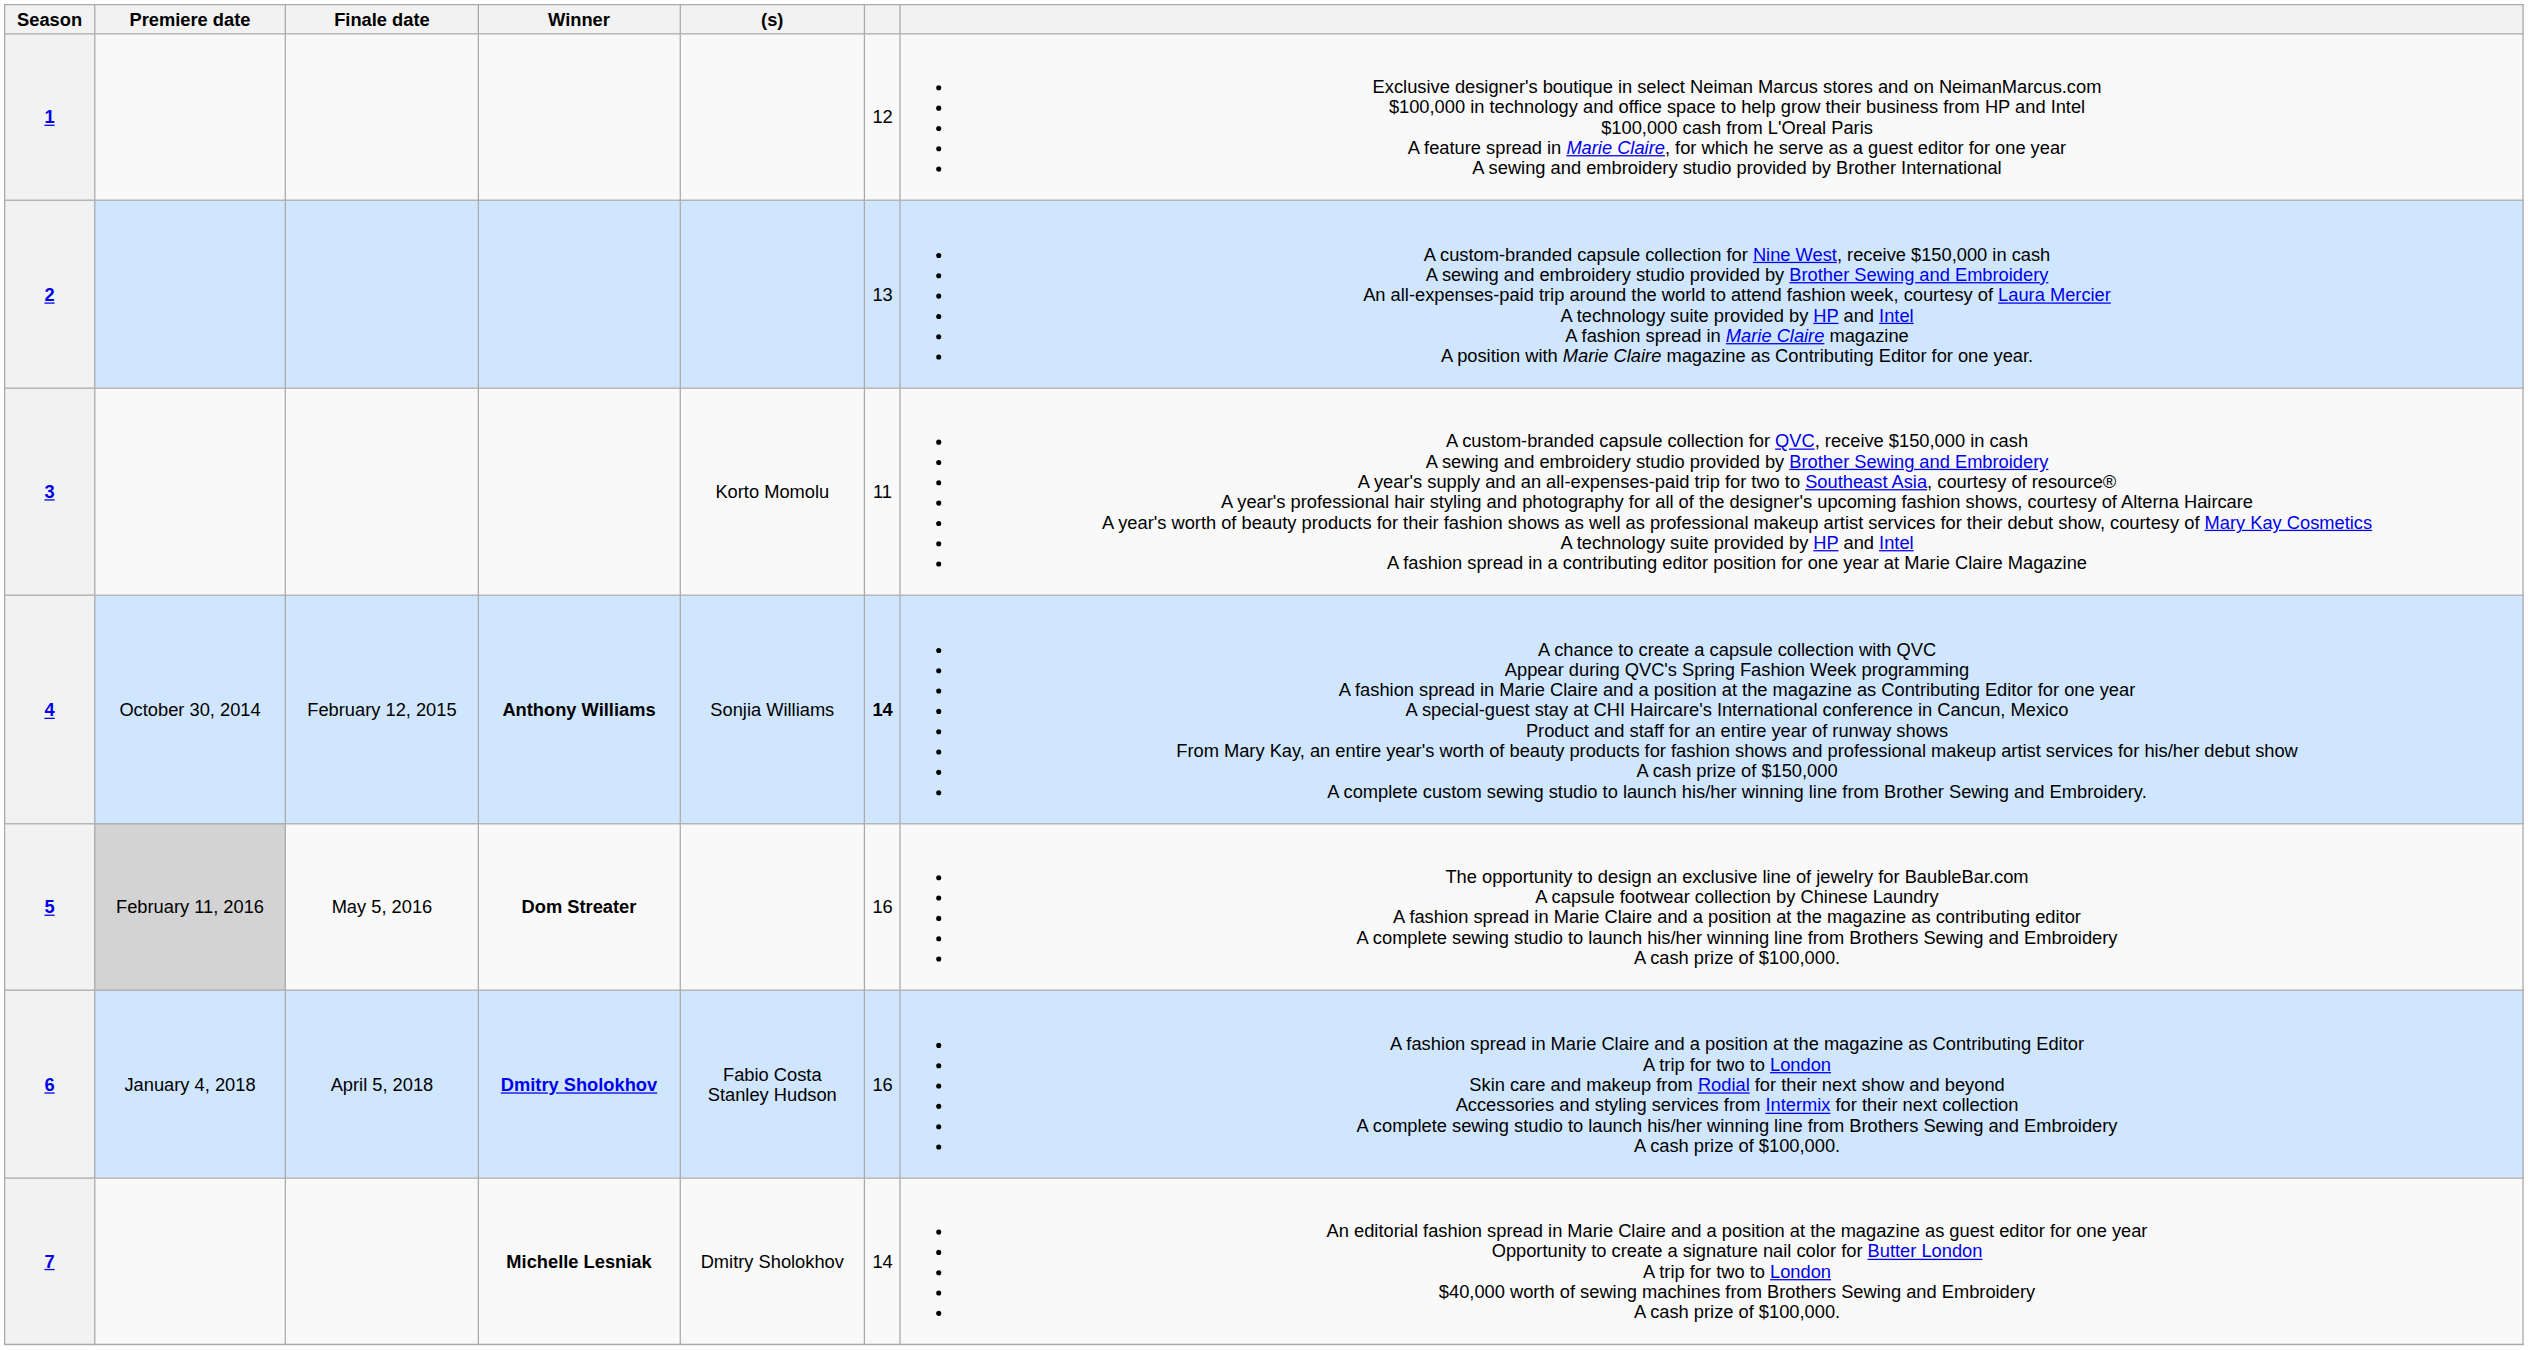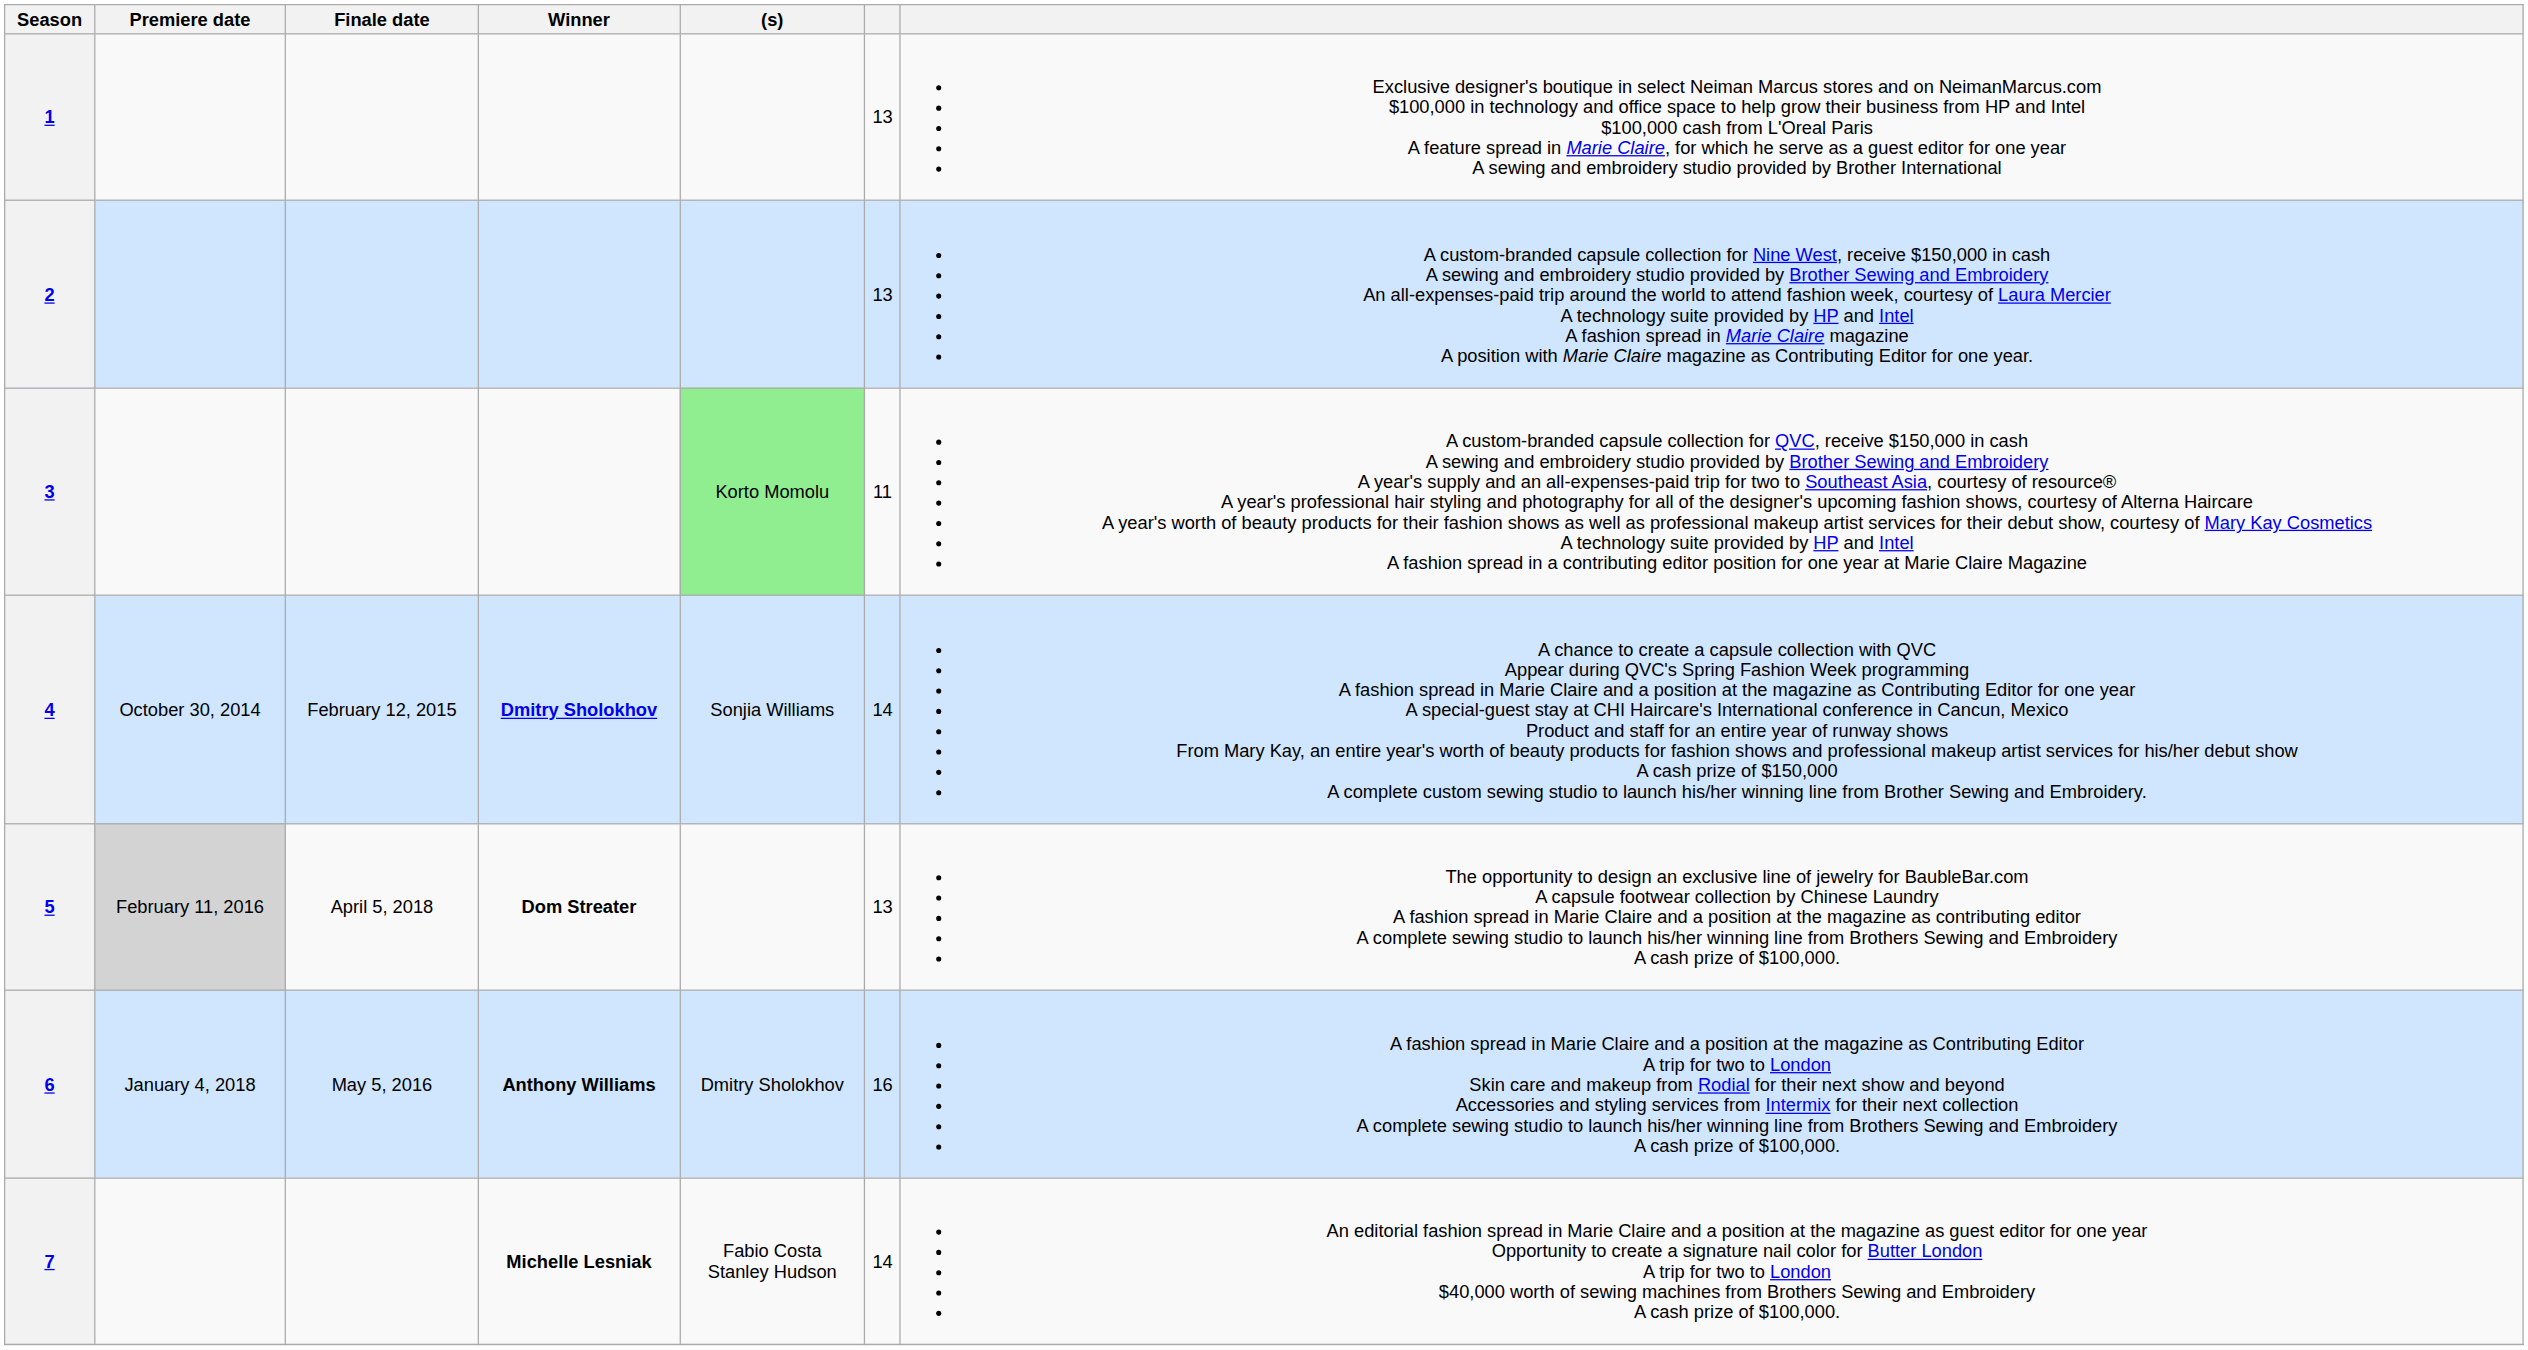 <table class="wikitable" style="font-size:90%; width:100%; text-align:center">
 <tr>
 <th>Season</th>
 <th>Premiere date</th>
 <th>Finale date</th>
 <th>Winner</th>
 <th>(s)</th>
 <th></th>
 <th></th>
 </tr>
 <tr>
 <th><strong><a href='#'>1</a></strong></th>
 <td></td>
 <td></td>
 <td></td>
 <td></td>
-<td>12</td>
+<td>13</td>
 <td><br><ul><li>Exclusive designer's boutique in select Neiman Marcus stores and on NeimanMarcus.com</li><li>$100,000 in technology and office space to help grow their business from HP and Intel</li><li>$100,000 cash from L'Oreal Paris</li><li>A feature spread in <em><a href='#'>Marie Claire</a></em>, for which he serve as a guest editor for one year</li><li>A sewing and embroidery studio provided by Brother International</li></ul></td>
 </tr>
 <tr style="background: #D0E6FF">
 <th><strong><a href='#'>2</a></strong></th>
 <td></td>
 <td></td>
 <td></td>
 <td></td>
 <td>13</td>
 <td><br><ul><li>A custom-branded capsule collection for <a href='#'>Nine West</a>, receive $150,000 in cash</li><li>A sewing and embroidery studio provided by <a href='#'>Brother Sewing and Embroidery</a></li><li>An all-expenses-paid trip around the world to attend fashion week, courtesy of <a href='#'>Laura Mercier</a></li><li>A technology suite provided by <a href='#'>HP</a> and <a href='#'>Intel</a></li><li>A fashion spread in <em><a href='#'>Marie Claire</a></em> magazine</li><li>A position with <em>Marie Claire</em> magazine as Contributing Editor for one year.</li></ul></td>
 </tr>
 <tr>
 <th><strong><a href='#'>3</a></strong></th>
 <td></td>
 <td></td>
 <td></td>
-<td>Korto Momolu</td>
+<td style="background: lightgreen;">Korto Momolu</td>
 <td>11</td>
 <td><br><ul><li>A custom-branded capsule collection for <a href='#'>QVC</a>, receive $150,000 in cash</li><li>A sewing and embroidery studio provided by <a href='#'>Brother Sewing and Embroidery</a></li><li>A year's supply and an all-expenses-paid trip for two to <a href='#'>Southeast Asia</a>, courtesy of resource®</li><li>A year's professional hair styling and photography for all of the designer's upcoming fashion shows, courtesy of Alterna Haircare</li><li>A year's worth of beauty products for their fashion shows as well as professional makeup artist services for their debut show, courtesy of <a href='#'>Mary Kay Cosmetics</a></li><li>A technology suite provided by <a href='#'>HP</a> and <a href='#'>Intel</a></li><li>A fashion spread in a contributing editor position for one year at Marie Claire Magazine</li></ul></td>
 </tr>
 <tr style="background: #D0E6FF">
 <th><strong><a href='#'>4</a></strong></th>
 <td>October 30, 2014</td>
 <td>February 12, 2015</td>
-<td><strong>Anthony Williams</strong></td>
+<td><strong><a href='#'>Dmitry Sholokhov</a></strong></td>
 <td>Sonjia Williams</td>
-<td><strong>14</strong></td>
+<td>14</td>
 <td><br><ul><li>A chance to create a capsule collection with QVC</li><li>Appear during QVC's Spring Fashion Week programming</li><li>A fashion spread in Marie Claire and a position at the magazine as Contributing Editor for one year</li><li>A special-guest stay at CHI Haircare's International conference in Cancun, Mexico</li><li>Product and staff for an entire year of runway shows</li><li>From Mary Kay, an entire year's worth of beauty products for fashion shows and professional makeup artist services for his/her debut show</li><li>A cash prize of $150,000</li><li>A complete custom sewing studio to launch his/her winning line from Brother Sewing and Embroidery.</li></ul></td>
 </tr>
 <tr>
 <th><strong><a href='#'>5</a></strong></th>
 <td style="background: lightgrey;">February 11, 2016</td>
-<td>May 5, 2016</td>
+<td>April 5, 2018</td>
 <td><strong>Dom Streater</strong></td>
 <td></td>
-<td>16</td>
+<td>13</td>
 <td><br><ul><li>The opportunity to design an exclusive line of jewelry for BaubleBar.com</li><li>A capsule footwear collection by Chinese Laundry</li><li>A fashion spread in Marie Claire and a position at the magazine as contributing editor</li><li>A complete sewing studio to launch his/her winning line from Brothers Sewing and Embroidery</li><li>A cash prize of $100,000.</li></ul></td>
 </tr>
 <tr style="background: #D0E6FF">
 <th><strong><a href='#'>6</a></strong></th>
 <td>January 4, 2018</td>
-<td>April 5, 2018</td>
-<td><strong><a href='#'>Dmitry Sholokhov</a></strong></td>
-<td>Fabio Costa<br>Stanley Hudson</td>
+<td>May 5, 2016</td>
+<td><strong>Anthony Williams</strong></td>
+<td>Dmitry Sholokhov</td>
 <td>16</td>
 <td><br><ul><li>A fashion spread in Marie Claire and a position at the magazine as Contributing Editor</li><li>A trip for two to <a href='#'>London</a></li><li>Skin care and makeup from <a href='#'>Rodial</a> for their next show and beyond</li><li>Accessories and styling services from <a href='#'>Intermix</a> for their next collection</li><li>A complete sewing studio to launch his/her winning line from Brothers Sewing and Embroidery</li><li>A cash prize of $100,000.</li></ul></td>
 </tr>
 <tr>
 <th><strong><a href='#'>7</a></strong></th>
 <td></td>
 <td></td>
 <td><strong>Michelle Lesniak</strong></td>
-<td>Dmitry Sholokhov</td>
+<td>Fabio Costa<br>Stanley Hudson</td>
 <td>14</td>
 <td><br><ul><li>An editorial fashion spread in Marie Claire and a position at the magazine as guest editor for one year</li><li>Opportunity to create a signature nail color for <a href='#'>Butter London</a></li><li>A trip for two to <a href='#'>London</a></li><li>$40,000 worth of sewing machines from Brothers Sewing and Embroidery</li><li>A cash prize of $100,000.</li></ul></td>
 </tr>
 <tr>
 </tr>
 </table>
